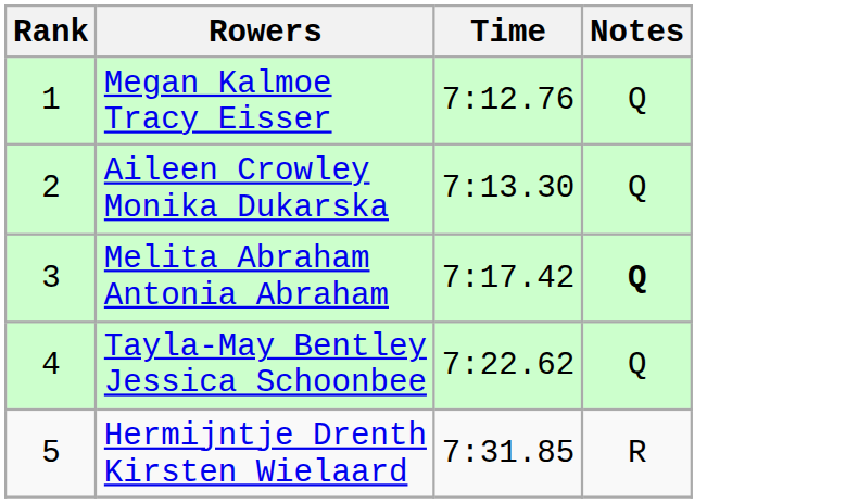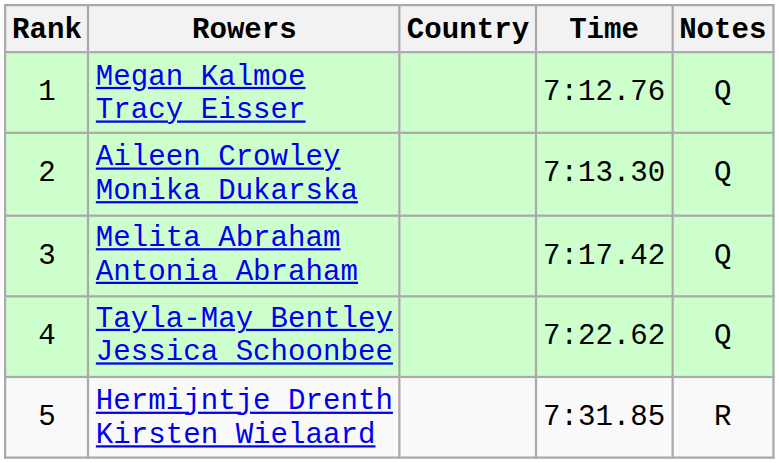 <table class="wikitable" style="text-align:center">
 <tr>
 <th>Rank</th>
 <th>Rowers</th>
+<th>Country</th>
 <th>Time</th>
 <th>Notes</th>
 </tr>
 <tr bgcolor=ccffcc>
 <td>1</td>
 <td align="left"><a href='#'>Megan Kalmoe</a><br><a href='#'>Tracy Eisser</a></td>
+<td align="left"></td>
 <td>7:12.76</td>
 <td>Q</td>
 </tr>
 <tr bgcolor=ccffcc>
 <td>2</td>
 <td align="left"><a href='#'>Aileen Crowley</a><br><a href='#'>Monika Dukarska</a></td>
+<td align="left"></td>
 <td>7:13.30</td>
 <td>Q</td>
 </tr>
 <tr bgcolor=ccffcc>
 <td>3</td>
 <td align="left"><a href='#'>Melita Abraham</a><br><a href='#'>Antonia Abraham</a></td>
+<td align="left"></td>
 <td>7:17.42</td>
-<td><strong>Q</strong></td>
+<td>Q</td>
 </tr>
 <tr bgcolor=ccffcc>
 <td>4</td>
 <td align="left"><a href='#'>Tayla-May Bentley</a><br><a href='#'>Jessica Schoonbee</a></td>
+<td align="left"></td>
 <td>7:22.62</td>
 <td>Q</td>
 </tr>
 <tr>
 <td>5</td>
 <td align="left"><a href='#'>Hermijntje Drenth</a><br><a href='#'>Kirsten Wielaard</a></td>
+<td align="left"></td>
 <td>7:31.85</td>
 <td>R</td>
 </tr>
 </table>
